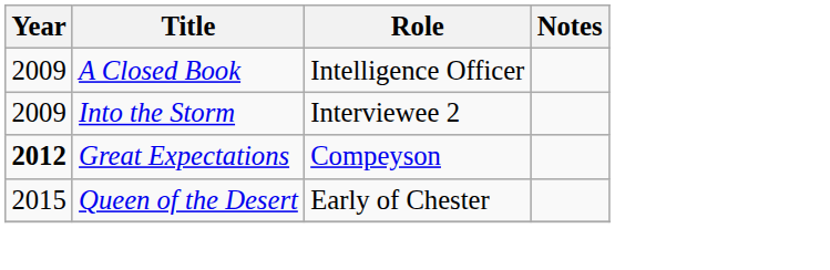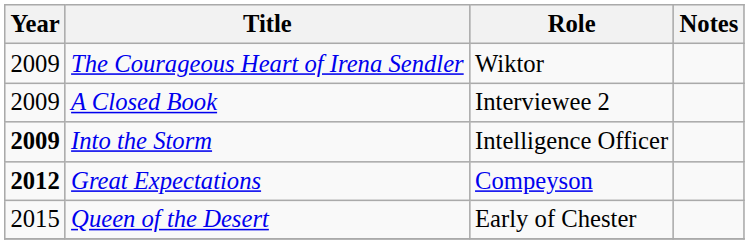 <table class="wikitable sortable">
 <tr>
 <th>Year</th>
 <th>Title</th>
 <th>Role</th>
 <th>Notes</th>
 </tr>
 <tr>
 <td>2009</td>
-<td><em><a href='#'>A Closed Book</a></em></td>
-<td>Intelligence Officer</td>
+<td><em><a href='#'>The Courageous Heart of Irena Sendler</a></em></td>
+<td>Wiktor</td>
 <td></td>
 </tr>
 <tr>
 <td>2009</td>
+<td><em><a href='#'>A Closed Book</a></em></td>
+<td>Interviewee 2</td>
+<td></td>
+</tr>
+<tr>
+<td><strong>2009</strong></td>
 <td><em><a href='#'>Into the Storm</a></em></td>
-<td>Interviewee 2</td>
+<td>Intelligence Officer</td>
 <td></td>
 </tr>
 <tr>
 <td><strong>2012</strong></td>
 <td><em><a href='#'>Great Expectations</a></em></td>
 <td><a href='#'>Compeyson</a></td>
 <td></td>
 </tr>
 <tr>
 <td>2015</td>
 <td><em><a href='#'>Queen of the Desert</a></em></td>
 <td>Early of Chester</td>
 <td></td>
 </tr>
 <tr>
 </tr>
 </table>
